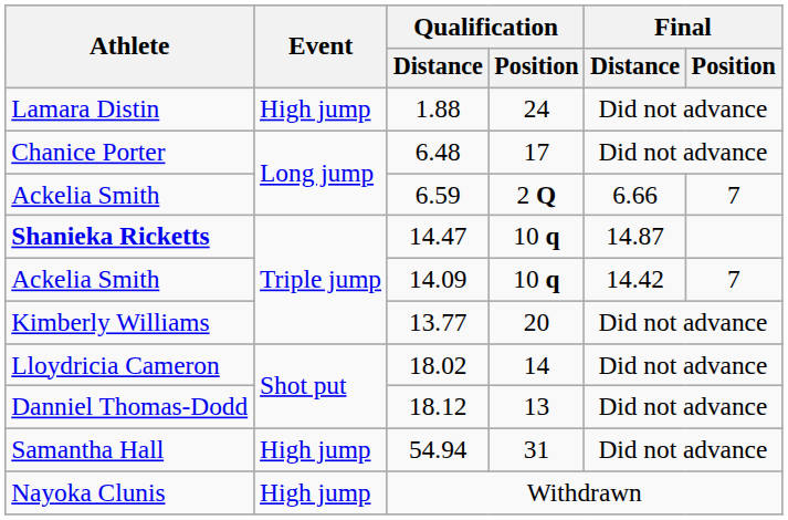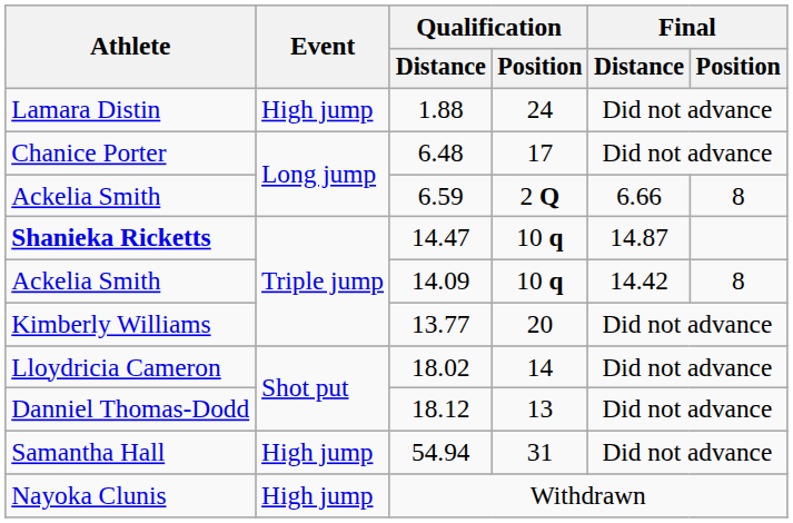 <table class=wikitable style="font-size:90%">
 <tr>
 <th rowspan="2">Athlete</th>
 <th rowspan="2">Event</th>
 <th colspan="2">Qualification</th>
 <th colspan="2">Final</th>
 </tr>
 <tr style="font-size:95%">
 <th>Distance</th>
 <th>Position</th>
 <th>Distance</th>
 <th>Position</th>
 </tr>
 <tr align=center>
 <td align=left><a href='#'>Lamara Distin</a></td>
 <td align=left><a href='#'>High jump</a></td>
 <td>1.88</td>
 <td>24</td>
 <td colspan=2>Did not advance</td>
 </tr>
 <tr align=center>
 <td align=left><a href='#'>Chanice Porter</a></td>
 <td align=left rowspan=2><a href='#'>Long jump</a></td>
 <td>6.48</td>
 <td>17</td>
 <td colspan=2>Did not advance</td>
 </tr>
 <tr align=center>
 <td align=left><a href='#'>Ackelia Smith</a></td>
 <td>6.59</td>
 <td>2 <strong>Q</strong></td>
 <td>6.66</td>
-<td>7</td>
+<td>8</td>
 </tr>
 <tr align=center>
 <td align=left><strong><a href='#'>Shanieka Ricketts</a></strong></td>
 <td align=left rowspan=3><a href='#'>Triple jump</a></td>
 <td>14.47</td>
 <td>10 <strong>q</strong></td>
 <td>14.87</td>
 <td></td>
 </tr>
 <tr align=center>
 <td align=left><a href='#'>Ackelia Smith</a></td>
 <td>14.09</td>
 <td>10 <strong>q</strong></td>
 <td>14.42</td>
-<td>7</td>
+<td>8</td>
 </tr>
 <tr align=center>
 <td align=left><a href='#'>Kimberly Williams</a></td>
 <td>13.77</td>
 <td>20</td>
 <td colspan=2>Did not advance</td>
 </tr>
 <tr align=center>
 <td align=left><a href='#'>Lloydricia Cameron</a></td>
 <td align=left rowspan=2><a href='#'>Shot put</a></td>
 <td>18.02 </td>
 <td>14</td>
 <td colspan=2>Did not advance</td>
 </tr>
 <tr align=center>
 <td align=left><a href='#'>Danniel Thomas-Dodd</a></td>
 <td>18.12</td>
 <td>13</td>
 <td colspan=2>Did not advance</td>
 </tr>
 <tr align=center>
 <td align=left><a href='#'>Samantha Hall</a></td>
 <td align=left><a href='#'>High jump</a></td>
 <td>54.94</td>
 <td>31</td>
 <td colspan=2>Did not advance</td>
 </tr>
 <tr align=center>
 <td align=left><a href='#'>Nayoka Clunis</a></td>
 <td align=left><a href='#'>High jump</a></td>
 <td colspan=4>Withdrawn</td>
 </tr>
 </table>
